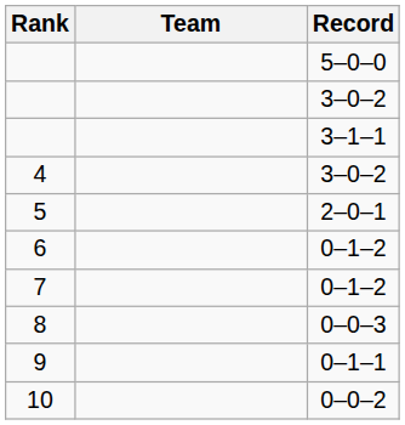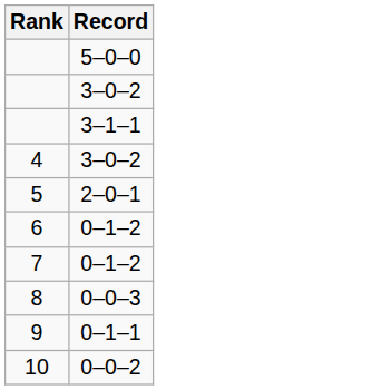 <table class="wikitable">
 <tr>
 <th>Rank</th>
-<th width=150px>Team</th>
 <th>Record</th>
 </tr>
 <tr>
 <td align=center></td>
-<td><strong></strong></td>
 <td align=center>5–0–0</td>
 </tr>
 <tr>
 <td align=center></td>
-<td></td>
 <td align=center>3–0–2</td>
 </tr>
 <tr>
 <td align=center></td>
-<td></td>
 <td align=center>3–1–1</td>
 </tr>
 <tr>
 <td align=center>4</td>
-<td></td>
 <td align=center>3–0–2</td>
 </tr>
 <tr>
 <td align=center>5</td>
-<td></td>
 <td align=center>2–0–1</td>
 </tr>
 <tr>
 <td align=center>6</td>
-<td></td>
 <td align=center>0–1–2</td>
 </tr>
 <tr>
 <td align=center>7</td>
-<td></td>
 <td align=center>0–1–2</td>
 </tr>
 <tr>
 <td align=center>8</td>
-<td></td>
 <td align=center>0–0–3</td>
 </tr>
 <tr>
 <td align=center>9</td>
-<td></td>
 <td align=center>0–1–1</td>
 </tr>
 <tr>
 <td align=center>10</td>
-<td></td>
 <td align=center>0–0–2</td>
 </tr>
 </table>
